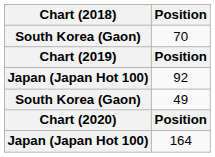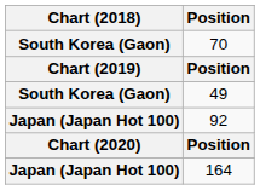 <table class="wikitable plainrowheaders" style="text-align:center">
 <tr>
 <th scope="col">Chart (2018)</th>
 <th scope="col">Position</th>
 </tr>
 <tr>
 <th scope="row">South Korea (Gaon)</th>
 <td>70</td>
 </tr>
 <tr>
 <th scope="col">Chart (2019)</th>
 <th scope="col">Position</th>
 </tr>
 <tr>
+<th scope="row">South Korea (Gaon)</th>
+<td>49</td>
+</tr>
+<tr>
 <th scope="row">Japan (Japan Hot 100)</th>
 <td>92</td>
-</tr>
-<tr>
-<th scope="row">South Korea (Gaon)</th>
-<td>49</td>
 </tr>
 <tr>
 <th scope="col">Chart (2020)</th>
 <th scope="col">Position</th>
 </tr>
 <tr>
 <th scope="row">Japan (Japan Hot 100)</th>
 <td>164</td>
 </tr>
 </table>
